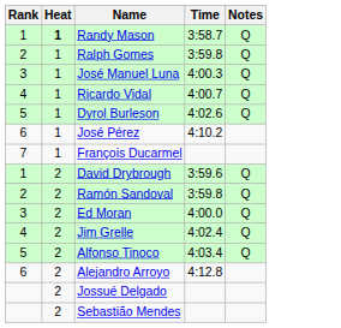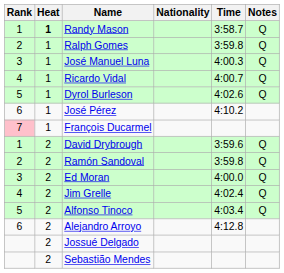 <table class="wikitable sortable" style="text-align:center">
 <tr>
 <th>Rank</th>
 <th>Heat</th>
 <th>Name</th>
+<th>Nationality</th>
 <th>Time</th>
 <th>Notes</th>
 </tr>
 <tr bgcolor=ccffcc>
 <td>1</td>
 <td><strong>1</strong></td>
 <td align=left><a href='#'>Randy Mason</a></td>
+<td align=left></td>
 <td>3:58.7</td>
 <td>Q</td>
 </tr>
 <tr bgcolor=ccffcc>
 <td>2</td>
 <td>1</td>
 <td align=left><a href='#'>Ralph Gomes</a></td>
+<td align=left></td>
 <td>3:59.8</td>
 <td>Q</td>
 </tr>
 <tr bgcolor=ccffcc>
 <td>3</td>
 <td>1</td>
 <td align=left><a href='#'>José Manuel Luna</a></td>
+<td align=left></td>
 <td>4:00.3</td>
 <td>Q</td>
 </tr>
 <tr bgcolor=ccffcc>
 <td>4</td>
 <td>1</td>
 <td align=left><a href='#'>Ricardo Vidal</a></td>
+<td align=left></td>
 <td>4:00.7</td>
 <td>Q</td>
 </tr>
 <tr bgcolor=ccffcc>
 <td>5</td>
 <td>1</td>
 <td align=left><a href='#'>Dyrol Burleson</a></td>
+<td align=left></td>
 <td>4:02.6</td>
 <td>Q</td>
 </tr>
 <tr>
 <td>6</td>
 <td>1</td>
 <td align=left><a href='#'>José Pérez</a></td>
+<td align=left></td>
 <td>4:10.2</td>
 <td></td>
 </tr>
 <tr>
-<td>7</td>
+<td style="background: pink;">7</td>
 <td>1</td>
 <td align=left><a href='#'>François Ducarmel</a></td>
+<td align=left></td>
 <td></td>
 <td></td>
 </tr>
 <tr bgcolor=ccffcc>
 <td>1</td>
 <td>2</td>
 <td align=left><a href='#'>David Drybrough</a></td>
+<td align=left></td>
 <td>3:59.6</td>
 <td>Q</td>
 </tr>
 <tr bgcolor=ccffcc>
 <td>2</td>
 <td>2</td>
 <td align=left><a href='#'>Ramón Sandoval</a></td>
+<td align=left></td>
 <td>3:59.8</td>
 <td>Q</td>
 </tr>
 <tr bgcolor=ccffcc>
 <td>3</td>
 <td>2</td>
 <td align=left><a href='#'>Ed Moran</a></td>
+<td align=left></td>
 <td>4:00.0</td>
 <td>Q</td>
 </tr>
 <tr bgcolor=ccffcc>
 <td>4</td>
 <td>2</td>
 <td align=left><a href='#'>Jim Grelle</a></td>
+<td align=left></td>
 <td>4:02.4</td>
 <td>Q</td>
 </tr>
 <tr bgcolor=ccffcc>
 <td>5</td>
 <td>2</td>
 <td align=left><a href='#'>Alfonso Tinoco</a></td>
+<td align=left></td>
 <td>4:03.4</td>
 <td>Q</td>
 </tr>
 <tr>
 <td>6</td>
 <td>2</td>
 <td align=left><a href='#'>Alejandro Arroyo</a></td>
+<td align=left></td>
 <td>4:12.8</td>
 <td></td>
 </tr>
 <tr>
 <td></td>
 <td>2</td>
 <td align=left><a href='#'>Jossué Delgado</a></td>
+<td align=left></td>
 <td></td>
 <td></td>
 </tr>
 <tr>
 <td></td>
 <td>2</td>
 <td align=left><a href='#'>Sebastião Mendes</a></td>
+<td align=left></td>
 <td></td>
 <td></td>
 </tr>
 </table>
